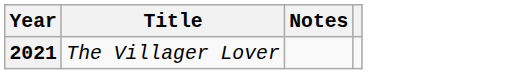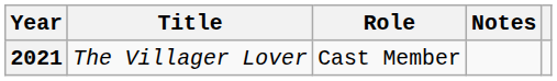 <table class="wikitable sortable plainrowheaders">
 <tr>
 <th scope="col">Year</th>
 <th scope="col">Title</th>
+<th scope="col">Role</th>
 <th scope="col">Notes</th>
 <th scope="col" class="unsortable"></th>
 </tr>
 <tr>
 <th scope="row">2021</th>
 <td><em>The Villager Lover</em></td>
+<td>Cast Member</td>
 <td></td>
 <td></td>
 </tr>
 </table>
